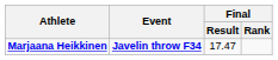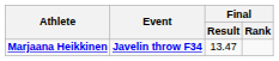 <table class=wikitable style="font-size:90%">
 <tr>
 <th rowspan="2">Athlete</th>
 <th rowspan="2">Event</th>
 <th colspan="2">Final</th>
 </tr>
 <tr>
 <th>Result</th>
 <th>Rank</th>
 </tr>
 <tr align=center>
 <td align=left><strong><a href='#'>Marjaana Heikkinen</a></strong></td>
 <td align=left><strong><a href='#'>Javelin throw F34</a></strong></td>
-<td>17.47</td>
+<td>13.47</td>
 <td></td>
 </tr>
 </table>
